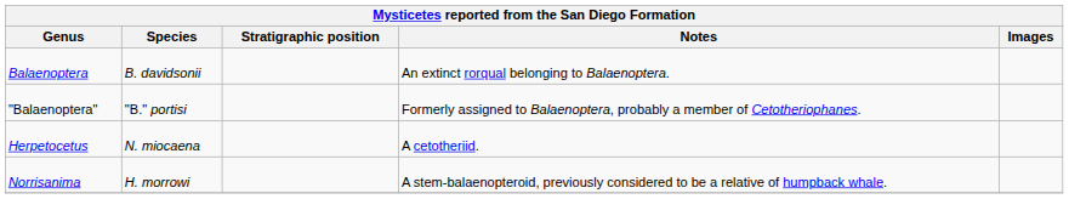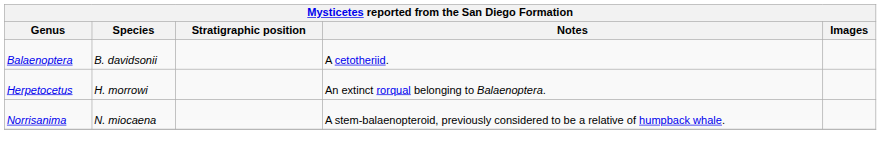 <table class="wikitable" align="center" width="100%">
 <tr>
 <th colspan="5" align="center"><strong><a href='#'>Mysticetes</a> reported from the San Diego Formation</strong></th>
 </tr>
 <tr>
 <th>Genus</th>
 <th>Species</th>
 <th>Stratigraphic position</th>
 <th>Notes</th>
 <th>Images</th>
 </tr>
 <tr>
 <td><br><em><a href='#'>Balaenoptera</a></em></td>
 <td><br><em>B. davidsonii</em></td>
 <td></td>
+<td><br>A <a href='#'>cetotheriid</a>.</td>
+<td></td>
+</tr>
+<tr>
+<td><br><em><a href='#'>Herpetocetus</a></em></td>
+<td><br><em>H. morrowi</em></td>
+<td></td>
 <td><br>An extinct <a href='#'>rorqual</a> belonging to <em>Balaenoptera</em>.</td>
 <td></td>
 </tr>
 <tr>
-<td><br>"Balaenoptera"</td>
-<td><br>"B." <em>portisi</em></td>
-<td></td>
-<td><br>Formerly assigned to <em>Balaenoptera</em>, probably a member of <em><a href='#'>Cetotheriophanes</a></em>.</td>
-<td></td>
-</tr>
-<tr>
-<td><br><em><a href='#'>Herpetocetus</a></em></td>
+<td><br><em><a href='#'>Norrisanima</a></em></td>
 <td><br><em>N. miocaena</em></td>
-<td></td>
-<td><br>A <a href='#'>cetotheriid</a>.</td>
-<td></td>
-</tr>
-<tr>
-<td><br><em><a href='#'>Norrisanima</a></em></td>
-<td><br><em>H. morrowi</em></td>
 <td></td>
 <td><br>A stem-balaenopteroid, previously considered to be a relative of <a href='#'>humpback whale</a>.</td>
 <td></td>
 </tr>
 <tr>
 </tr>
 </table>
